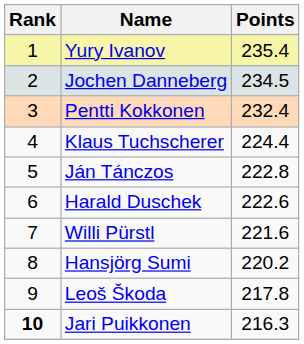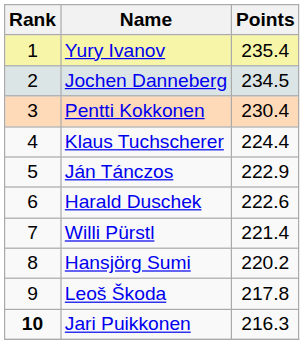 <table class="wikitable sortable">
 <tr>
 <th align=Center>Rank</th>
 <th>Name</th>
 <th>Points</th>
 </tr>
 <tr style="background:#F7F6A8">
 <td align=center>1</td>
 <td> <a href='#'>Yury Ivanov</a></td>
 <td align=center>235.4</td>
 </tr>
 <tr style="background: #DCE5E5;">
 <td align=center>2</td>
 <td> <a href='#'>Jochen Danneberg</a></td>
 <td align=center>234.5</td>
 </tr>
 <tr style="background: #FFDAB9;">
 <td align=center>3</td>
 <td> <a href='#'>Pentti Kokkonen</a></td>
-<td align=center>232.4</td>
+<td align=center>230.4</td>
 </tr>
 <tr>
 <td align=center>4</td>
 <td> <a href='#'>Klaus Tuchscherer</a></td>
 <td align=center>224.4</td>
 </tr>
 <tr>
 <td align=center>5</td>
 <td> <a href='#'>Ján Tánczos</a></td>
-<td align=center>222.8</td>
+<td align=center>222.9</td>
 </tr>
 <tr>
 <td align=center>6</td>
 <td> <a href='#'>Harald Duschek</a></td>
 <td align=center>222.6</td>
 </tr>
 <tr>
 <td align=center>7</td>
 <td> <a href='#'>Willi Pürstl</a></td>
-<td align=center>221.6</td>
+<td align=center>221.4</td>
 </tr>
 <tr>
 <td align=center>8</td>
 <td> <a href='#'>Hansjörg Sumi</a></td>
 <td align=center>220.2</td>
 </tr>
 <tr>
 <td align=center>9</td>
 <td> <a href='#'>Leoš Škoda</a></td>
 <td align=center>217.8</td>
 </tr>
 <tr>
 <td align=center><strong>10</strong></td>
 <td> <a href='#'>Jari Puikkonen</a></td>
 <td align=center>216.3</td>
 </tr>
 <tr>
 </tr>
 </table>
